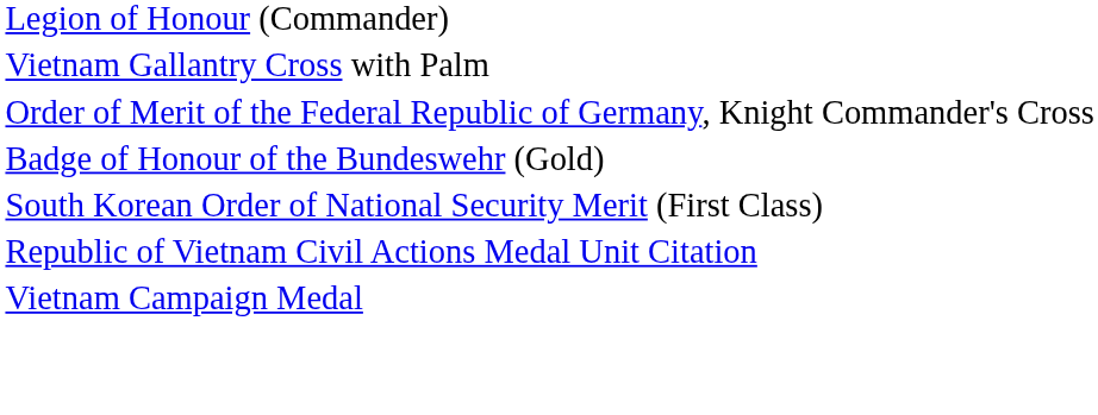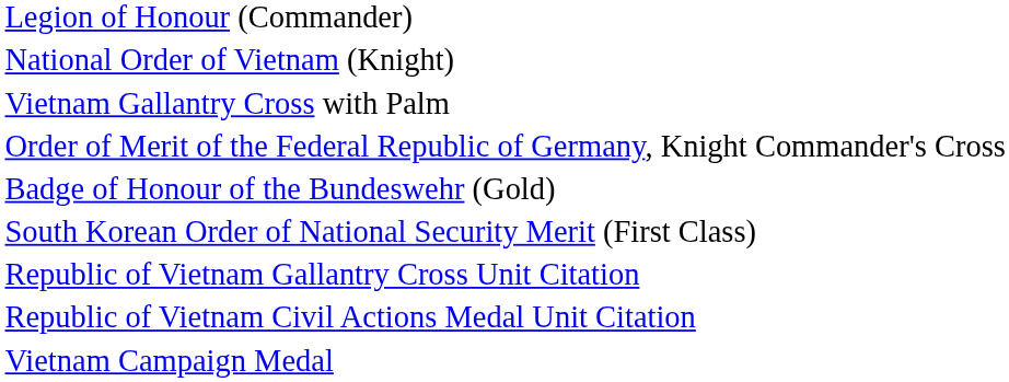 <table>
 <tr>
 <td></td>
 <td><a href='#'>Legion of Honour</a> (Commander)</td>
+</tr>
+<tr>
+<td></td>
+<td><a href='#'>National Order of Vietnam</a> (Knight)</td>
 </tr>
 <tr>
 <td></td>
 <td><a href='#'>Vietnam Gallantry Cross</a> with Palm</td>
 </tr>
 <tr>
 <td></td>
 <td><a href='#'>Order of Merit of the Federal Republic of Germany</a>, Knight Commander's Cross</td>
 </tr>
 <tr>
 <td></td>
 <td><a href='#'>Badge of Honour of the Bundeswehr</a> (Gold)</td>
 </tr>
 <tr>
 <td></td>
 <td><a href='#'>South Korean Order of National Security Merit</a> (First Class)</td>
 </tr>
 <tr>
 <td></td>
+<td><a href='#'>Republic of Vietnam Gallantry Cross Unit Citation</a></td>
+</tr>
+<tr>
+<td></td>
 <td><a href='#'>Republic of Vietnam Civil Actions Medal Unit Citation</a></td>
 </tr>
 <tr>
 <td></td>
 <td><a href='#'>Vietnam Campaign Medal</a></td>
 </tr>
 </table>
